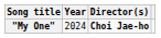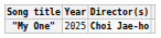 <table class="wikitable plainrowheaders" style="text-align:center">
 <tr>
 <th scope="col">Song title</th>
 <th scope="col">Year</th>
 <th scope="col">Director(s)</th>
 <th scope="col"></th>
 </tr>
 <tr>
 <th scope="row">"My One"</th>
-<td>2024</td>
+<td>2025</td>
 <td><strong>Choi Jae-ho</strong></td>
 <td></td>
 </tr>
 </table>
